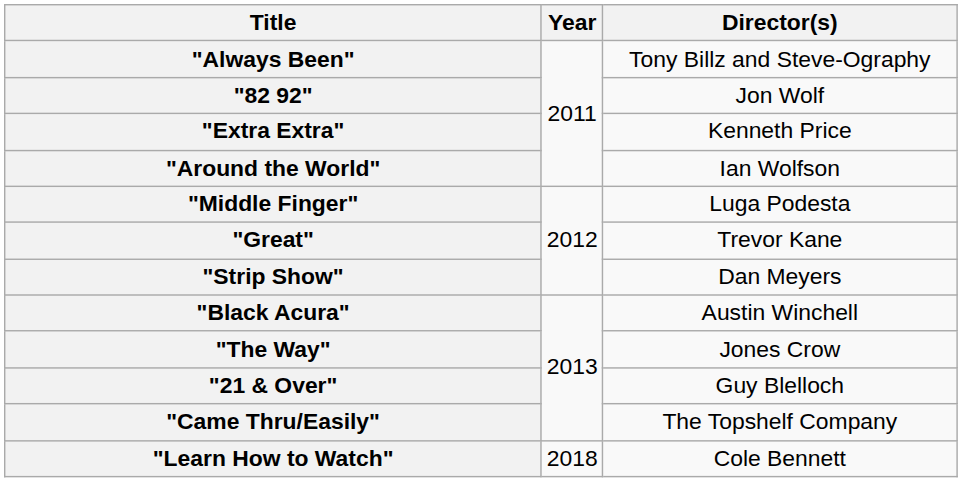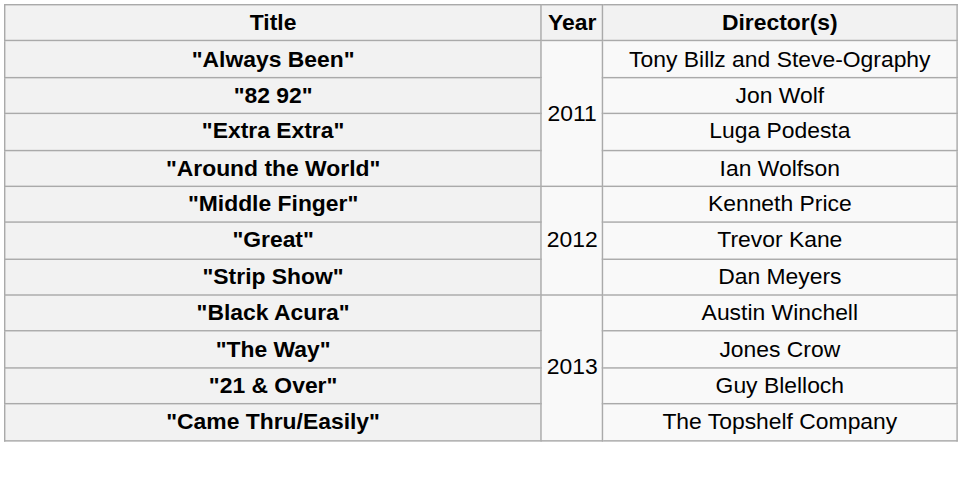 <table class="wikitable plainrowheaders" style="text-align:center;">
 <tr>
 <th scope="col" style="width:23em;">Title</th>
 <th scope="col">Year</th>
 <th scope="col" style="width:15em;">Director(s)</th>
 </tr>
 <tr>
 <th scope="row">"Always Been"<br></th>
 <td rowspan="4">2011</td>
 <td>Tony Billz and Steve-Ography</td>
 </tr>
 <tr>
 <th scope="row">"82 92"<br></th>
 <td>Jon Wolf</td>
 </tr>
 <tr>
 <th scope="row">"Extra Extra"<br></th>
-<td>Kenneth Price</td>
+<td>Luga Podesta</td>
 </tr>
 <tr>
 <th scope="row">"Around the World"<br></th>
 <td>Ian Wolfson</td>
 </tr>
 <tr>
 <th scope="row">"Middle Finger"<br></th>
 <td rowspan="3">2012</td>
-<td>Luga Podesta</td>
+<td>Kenneth Price</td>
 </tr>
 <tr>
 <th scope="row">"Great"<br></th>
 <td>Trevor Kane</td>
 </tr>
 <tr>
 <th scope="row">"Strip Show"<br></th>
 <td>Dan Meyers</td>
 </tr>
 <tr>
 <th scope="row">"Black Acura"<br></th>
 <td rowspan="4">2013</td>
 <td>Austin Winchell</td>
 </tr>
 <tr>
 <th scope="row">"The Way"<br></th>
 <td>Jones Crow</td>
 </tr>
 <tr>
 <th scope="row">"21 & Over"<br></th>
 <td>Guy Blelloch</td>
 </tr>
 <tr>
 <th scope="row">"Came Thru/Easily"<br></th>
 <td>The Topshelf Company</td>
 </tr>
-<tr>
-<th scope="row">"Learn How to Watch"<br></th>
-<td>2018</td>
-<td>Cole Bennett</td>
-</tr>
 </table>
